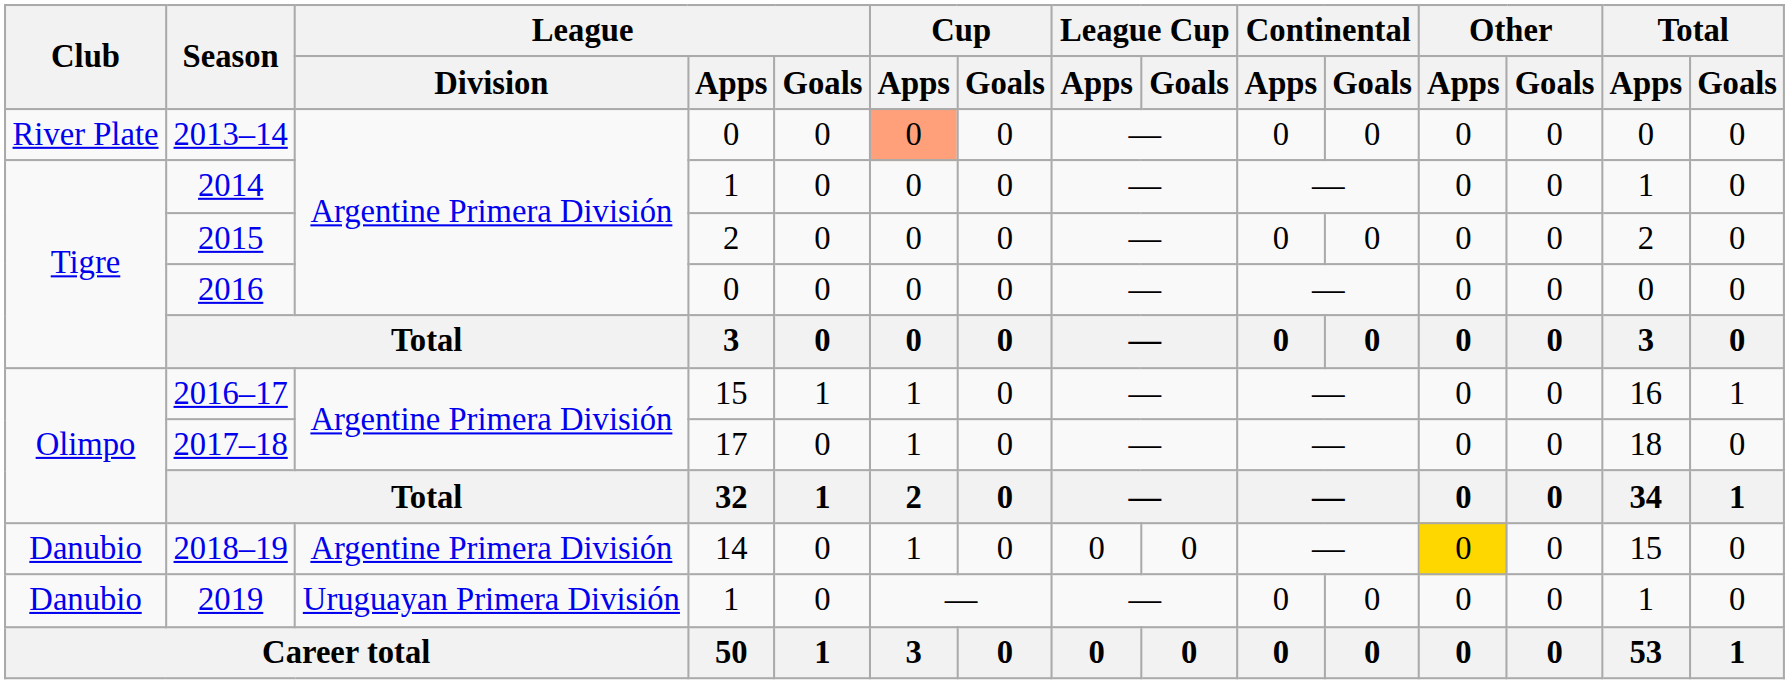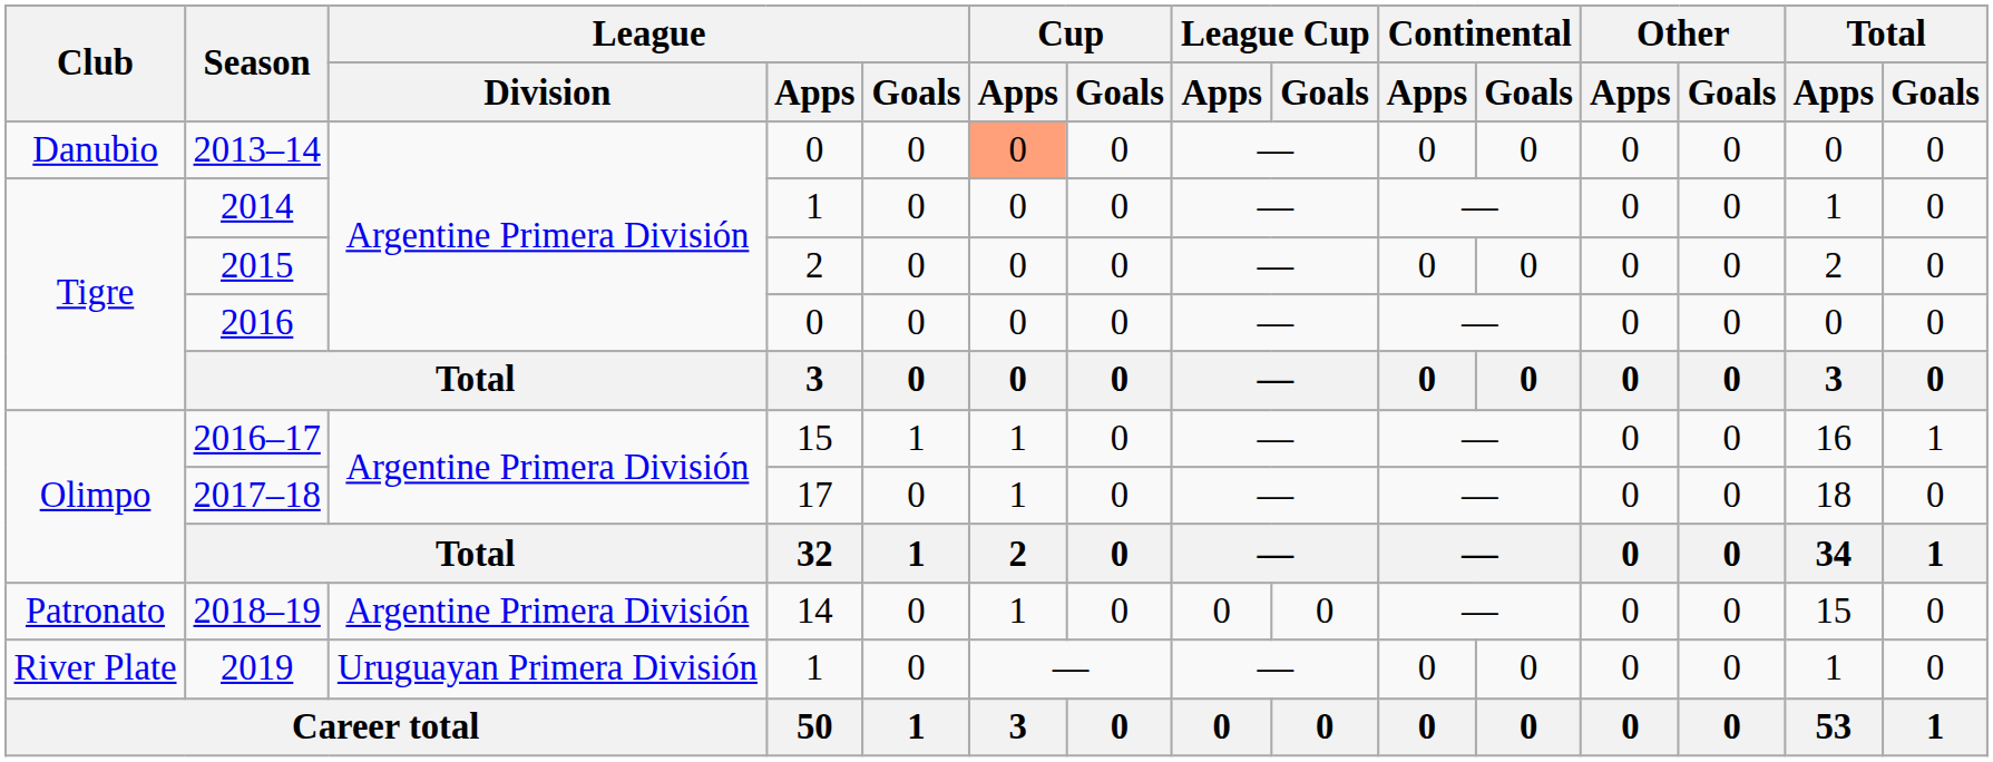 <table class="wikitable" style="text-align:center">
 <tr>
 <th rowspan="2">Club</th>
 <th rowspan="2">Season</th>
 <th colspan="3">League</th>
 <th colspan="2">Cup</th>
 <th colspan="2">League Cup</th>
 <th colspan="2">Continental</th>
 <th colspan="2">Other</th>
 <th colspan="2">Total</th>
 </tr>
 <tr>
 <th>Division</th>
 <th>Apps</th>
 <th>Goals</th>
 <th>Apps</th>
 <th>Goals</th>
 <th>Apps</th>
 <th>Goals</th>
 <th>Apps</th>
 <th>Goals</th>
 <th>Apps</th>
 <th>Goals</th>
 <th>Apps</th>
 <th>Goals</th>
 </tr>
 <tr>
-<td rowspan="1"><a href='#'>River Plate</a></td>
+<td rowspan="1"><a href='#'>Danubio</a></td>
 <td><a href='#'>2013–14</a></td>
 <td rowspan="4"><a href='#'>Argentine Primera División</a></td>
 <td>0</td>
 <td>0</td>
 <td style="background: lightsalmon;">0</td>
 <td>0</td>
 <td colspan="2">—</td>
 <td>0</td>
 <td>0</td>
 <td>0</td>
 <td>0</td>
 <td>0</td>
 <td>0</td>
 </tr>
 <tr>
 <td rowspan="4"><a href='#'>Tigre</a></td>
 <td><a href='#'>2014</a></td>
 <td>1</td>
 <td>0</td>
 <td>0</td>
 <td>0</td>
 <td colspan="2">—</td>
 <td colspan="2">—</td>
 <td>0</td>
 <td>0</td>
 <td>1</td>
 <td>0</td>
 </tr>
 <tr>
 <td><a href='#'>2015</a></td>
 <td>2</td>
 <td>0</td>
 <td>0</td>
 <td>0</td>
 <td colspan="2">—</td>
 <td>0</td>
 <td>0</td>
 <td>0</td>
 <td>0</td>
 <td>2</td>
 <td>0</td>
 </tr>
 <tr>
 <td><a href='#'>2016</a></td>
 <td>0</td>
 <td>0</td>
 <td>0</td>
 <td>0</td>
 <td colspan="2">—</td>
 <td colspan="2">—</td>
 <td>0</td>
 <td>0</td>
 <td>0</td>
 <td>0</td>
 </tr>
 <tr>
 <th colspan="2">Total</th>
 <th>3</th>
 <th>0</th>
 <th>0</th>
 <th>0</th>
 <th colspan="2">—</th>
 <th>0</th>
 <th>0</th>
 <th>0</th>
 <th>0</th>
 <th>3</th>
 <th>0</th>
 </tr>
 <tr>
 <td rowspan="3"><a href='#'>Olimpo</a></td>
 <td><a href='#'>2016–17</a></td>
 <td rowspan="2"><a href='#'>Argentine Primera División</a></td>
 <td>15</td>
 <td>1</td>
 <td>1</td>
 <td>0</td>
 <td colspan="2">—</td>
 <td colspan="2">—</td>
 <td>0</td>
 <td>0</td>
 <td>16</td>
 <td>1</td>
 </tr>
 <tr>
 <td><a href='#'>2017–18</a></td>
 <td>17</td>
 <td>0</td>
 <td>1</td>
 <td>0</td>
 <td colspan="2">—</td>
 <td colspan="2">—</td>
 <td>0</td>
 <td>0</td>
 <td>18</td>
 <td>0</td>
 </tr>
 <tr>
 <th colspan="2">Total</th>
 <th>32</th>
 <th>1</th>
 <th>2</th>
 <th>0</th>
 <th colspan="2">—</th>
 <th colspan="2">—</th>
 <th>0</th>
 <th>0</th>
 <th>34</th>
 <th>1</th>
 </tr>
 <tr>
-<td rowspan="1"><a href='#'>Danubio</a></td>
+<td rowspan="1"><a href='#'>Patronato</a></td>
 <td><a href='#'>2018–19</a></td>
 <td rowspan="1"><a href='#'>Argentine Primera División</a></td>
 <td>14</td>
 <td>0</td>
 <td>1</td>
 <td>0</td>
 <td>0</td>
 <td>0</td>
 <td colspan="2">—</td>
-<td style="background: gold;">0</td>
+<td>0</td>
 <td>0</td>
 <td>15</td>
 <td>0</td>
 </tr>
 <tr>
-<td rowspan="1"><a href='#'>Danubio</a></td>
+<td rowspan="1"><a href='#'>River Plate</a></td>
 <td><a href='#'>2019</a></td>
 <td rowspan="1"><a href='#'>Uruguayan Primera División</a></td>
 <td>1</td>
 <td>0</td>
 <td colspan="2">—</td>
 <td colspan="2">—</td>
 <td>0</td>
 <td>0</td>
 <td>0</td>
 <td>0</td>
 <td>1</td>
 <td>0</td>
 </tr>
 <tr>
 <th colspan="3">Career total</th>
 <th>50</th>
 <th>1</th>
 <th>3</th>
 <th>0</th>
 <th>0</th>
 <th>0</th>
 <th>0</th>
 <th>0</th>
 <th>0</th>
 <th>0</th>
 <th>53</th>
 <th>1</th>
 </tr>
 </table>
